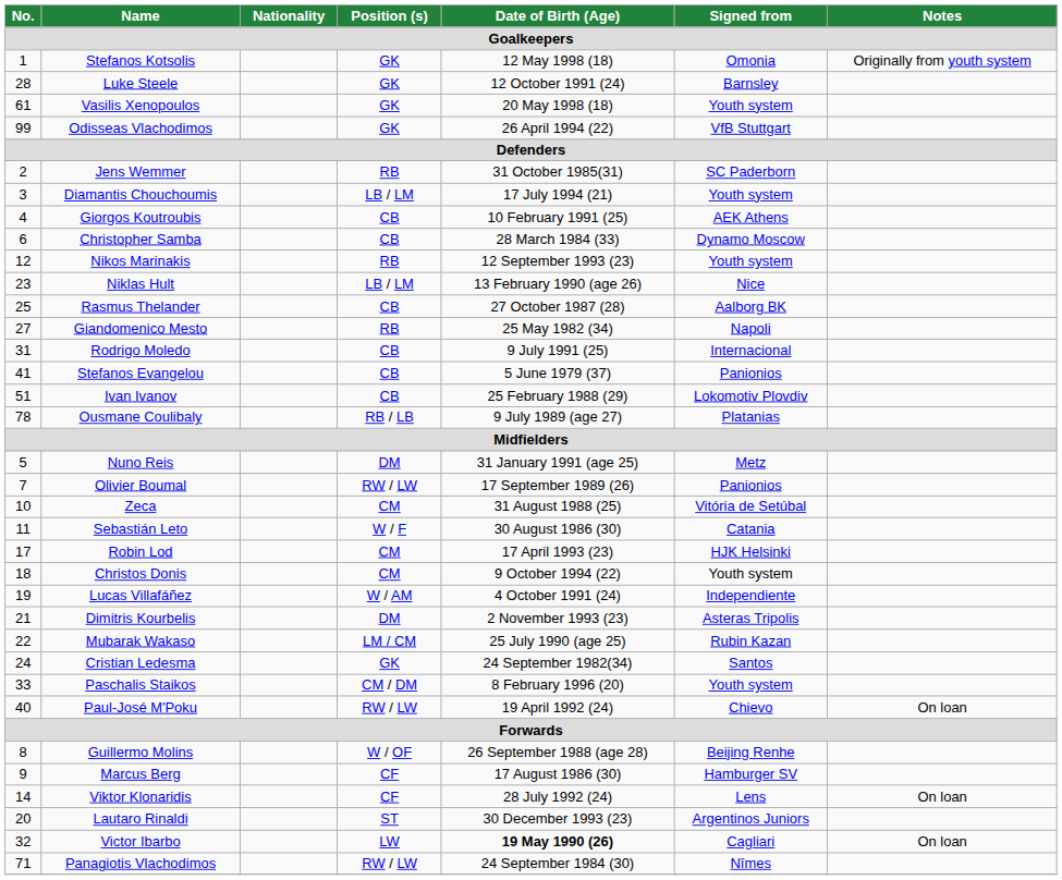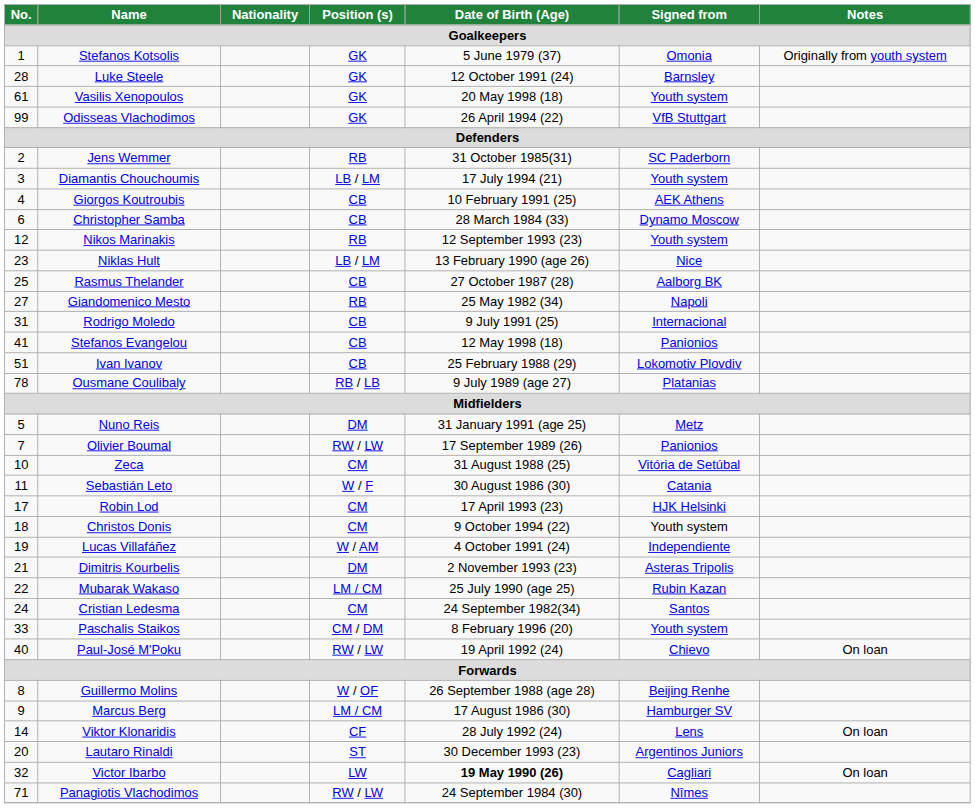 <table class="wikitable" style="text-align:center; font-size:90%; width:85%;">
 <tr>
 <th style="background:#21823b; color:white; text-align:center;">No.</th>
 <th style="background:#21823b; color:white; text-align:center;">Name</th>
 <th style="background:#21823b; color:white; text-align:center;">Nationality</th>
 <th style="background:#21823b; color:white; text-align:center;">Position (s)</th>
 <th style="background:#21823b; color:white; text-align:center;">Date of Birth (Age)</th>
 <th style="background:#21823b; color:white; text-align:center;">Signed from</th>
 <th style="background:#21823b; color:white; text-align:center;">Notes</th>
 </tr>
 <tr>
 <th colspan="7" style="background:#dcdcdc; text-align:center;">Goalkeepers</th>
 </tr>
 <tr>
 <td>1</td>
 <td><a href='#'>Stefanos Kotsolis</a></td>
 <td></td>
 <td><a href='#'>GK</a></td>
-<td>12 May 1998 (18)</td>
+<td>5 June 1979 (37)</td>
 <td> <a href='#'>Omonia</a></td>
 <td>Originally from <a href='#'>youth system</a></td>
 </tr>
 <tr>
 <td>28</td>
 <td><a href='#'>Luke Steele</a></td>
 <td></td>
 <td><a href='#'>GK</a></td>
 <td>12 October 1991 (24)</td>
 <td> <a href='#'>Barnsley</a></td>
 <td></td>
 </tr>
 <tr>
 <td>61</td>
 <td><a href='#'>Vasilis Xenopoulos</a></td>
 <td></td>
 <td><a href='#'>GK</a></td>
 <td>20 May 1998 (18)</td>
 <td><a href='#'>Youth system</a></td>
 <td></td>
 </tr>
 <tr>
 <td>99</td>
 <td><a href='#'>Odisseas Vlachodimos</a></td>
 <td></td>
 <td><a href='#'>GK</a></td>
 <td>26 April 1994 (22)</td>
 <td> <a href='#'>VfB Stuttgart</a></td>
 <td></td>
 </tr>
 <tr>
 <th colspan="7" style="background:#dcdcdc; text-align:center;">Defenders</th>
 </tr>
 <tr>
 <td>2</td>
 <td><a href='#'>Jens Wemmer</a></td>
 <td></td>
 <td><a href='#'>RB</a></td>
 <td>31 October 1985(31)</td>
 <td> <a href='#'>SC Paderborn</a></td>
 <td></td>
 </tr>
 <tr>
 <td>3</td>
 <td><a href='#'>Diamantis Chouchoumis</a></td>
 <td></td>
 <td><a href='#'>LB</a> / <a href='#'>LM</a></td>
 <td>17 July 1994 (21)</td>
 <td><a href='#'>Youth system</a></td>
 <td></td>
 </tr>
 <tr>
 <td>4</td>
 <td><a href='#'>Giorgos Koutroubis</a></td>
 <td></td>
 <td><a href='#'>CB</a></td>
 <td>10 February 1991 (25)</td>
 <td> <a href='#'>AEK Athens</a></td>
 <td></td>
 </tr>
 <tr>
 <td>6</td>
 <td><a href='#'>Christopher Samba</a></td>
 <td></td>
 <td><a href='#'>CB</a></td>
 <td>28 March 1984 (33)</td>
 <td> <a href='#'>Dynamo Moscow</a></td>
 </tr>
 <tr>
 <td>12</td>
 <td><a href='#'>Nikos Marinakis</a></td>
 <td></td>
 <td><a href='#'>RB</a></td>
 <td>12 September 1993 (23)</td>
 <td><a href='#'>Youth system</a></td>
 <td></td>
 </tr>
 <tr>
 <td>23</td>
 <td><a href='#'>Niklas Hult</a></td>
 <td></td>
 <td><a href='#'>LB</a> / <a href='#'>LM</a></td>
 <td>13 February 1990 (age 26)</td>
 <td> <a href='#'>Nice</a></td>
 <td></td>
 </tr>
 <tr>
 <td>25</td>
 <td><a href='#'>Rasmus Thelander</a></td>
 <td></td>
 <td><a href='#'>CB</a></td>
 <td>27 October 1987 (28)</td>
 <td> <a href='#'>Aalborg BK</a></td>
 <td></td>
 </tr>
 <tr>
 <td>27</td>
 <td><a href='#'>Giandomenico Mesto</a></td>
 <td></td>
 <td><a href='#'>RB</a></td>
 <td>25 May 1982 (34)</td>
 <td> <a href='#'>Napoli</a></td>
 <td></td>
 </tr>
 <tr>
 <td>31</td>
 <td><a href='#'>Rodrigo Moledo</a></td>
 <td></td>
 <td><a href='#'>CB</a></td>
 <td>9 July 1991 (25)</td>
 <td> <a href='#'>Internacional</a></td>
 <td></td>
 </tr>
 <tr>
 <td>41</td>
 <td><a href='#'>Stefanos Evangelou</a></td>
 <td></td>
 <td><a href='#'>CB</a></td>
-<td>5 June 1979 (37)</td>
+<td>12 May 1998 (18)</td>
 <td> <a href='#'>Panionios</a></td>
 <td></td>
 </tr>
 <tr>
 <td>51</td>
 <td><a href='#'>Ivan Ivanov</a></td>
 <td></td>
 <td><a href='#'>CB</a></td>
 <td>25 February 1988 (29)</td>
 <td> <a href='#'>Lokomotiv Plovdiv</a></td>
 <td></td>
 </tr>
 <tr>
 <td>78</td>
 <td><a href='#'>Ousmane Coulibaly</a></td>
 <td></td>
 <td><a href='#'>RB</a> / <a href='#'>LB</a></td>
 <td>9 July 1989 (age 27)</td>
 <td> <a href='#'>Platanias</a></td>
 <td></td>
 </tr>
 <tr>
 <th colspan="7" style="background:#dcdcdc; text-align:center;">Midfielders</th>
 </tr>
 <tr>
 <td>5</td>
 <td><a href='#'>Nuno Reis</a></td>
 <td></td>
 <td><a href='#'>DM</a></td>
 <td>31 January 1991 (age 25)</td>
 <td> <a href='#'>Metz</a></td>
 <td></td>
 </tr>
 <tr>
 <td>7</td>
 <td><a href='#'>Olivier Boumal</a></td>
 <td></td>
 <td><a href='#'>RW</a> / <a href='#'>LW</a></td>
 <td>17 September 1989 (26)</td>
 <td> <a href='#'>Panionios</a></td>
 <td></td>
 </tr>
 <tr>
 <td>10</td>
 <td><a href='#'>Zeca</a></td>
 <td></td>
 <td><a href='#'>CM</a></td>
 <td>31 August 1988 (25)</td>
 <td> <a href='#'>Vitória de Setúbal</a></td>
 <td></td>
 </tr>
 <tr>
 <td>11</td>
 <td><a href='#'>Sebastián Leto</a></td>
 <td></td>
 <td><a href='#'>W</a> / <a href='#'>F</a></td>
 <td>30 August 1986 (30)</td>
 <td> <a href='#'>Catania</a></td>
 <td></td>
 </tr>
 <tr>
 <td>17</td>
 <td><a href='#'>Robin Lod</a></td>
 <td></td>
 <td><a href='#'>CM</a></td>
 <td>17 April 1993 (23)</td>
 <td> <a href='#'>HJK Helsinki</a></td>
 <td></td>
 </tr>
 <tr>
 <td>18</td>
 <td><a href='#'>Christos Donis</a></td>
 <td></td>
 <td><a href='#'>CM</a></td>
 <td>9 October 1994 (22)</td>
 <td>Youth system</td>
 <td></td>
 </tr>
 <tr>
 <td>19</td>
 <td><a href='#'>Lucas Villafáñez</a></td>
 <td></td>
 <td><a href='#'>W</a> / <a href='#'>AM</a></td>
 <td>4 October 1991 (24)</td>
 <td> <a href='#'>Independiente</a></td>
 <td></td>
 </tr>
 <tr>
 <td>21</td>
 <td><a href='#'>Dimitris Kourbelis</a></td>
 <td></td>
 <td><a href='#'>DM</a></td>
 <td>2 November 1993 (23)</td>
 <td> <a href='#'>Asteras Tripolis</a></td>
 <td></td>
 </tr>
 <tr>
 <td>22</td>
 <td><a href='#'>Mubarak Wakaso</a></td>
 <td></td>
 <td><a href='#'>LM / CM</a></td>
 <td>25 July 1990 (age 25)</td>
 <td> <a href='#'>Rubin Kazan</a></td>
 <td></td>
 </tr>
 <tr>
 <td>24</td>
 <td><a href='#'>Cristian Ledesma</a></td>
 <td></td>
-<td><a href='#'>GK</a></td>
+<td><a href='#'>CM</a></td>
 <td>24 September 1982(34)</td>
 <td> <a href='#'>Santos</a></td>
 <td></td>
 </tr>
 <tr>
 <td>33</td>
 <td><a href='#'>Paschalis Staikos</a></td>
 <td></td>
 <td><a href='#'>CM</a> / <a href='#'>DM</a></td>
 <td>8 February 1996 (20)</td>
 <td><a href='#'>Youth system</a></td>
 <td></td>
 </tr>
 <tr>
 <td>40</td>
 <td><a href='#'>Paul-José M'Poku</a></td>
 <td></td>
 <td><a href='#'>RW</a> / <a href='#'>LW</a></td>
 <td>19 April 1992 (24)</td>
 <td> <a href='#'>Chievo</a></td>
 <td>On loan</td>
 </tr>
 <tr>
 <th colspan="7" style="background:#dcdcdc; text-align:center;">Forwards</th>
 </tr>
 <tr>
 <td>8</td>
 <td><a href='#'>Guillermo Molins</a></td>
 <td></td>
 <td><a href='#'>W</a> / <a href='#'>OF</a></td>
 <td>26 September 1988 (age 28)</td>
 <td> <a href='#'>Beijing Renhe</a></td>
 <td></td>
 </tr>
 <tr>
 <td>9</td>
 <td><a href='#'>Marcus Berg</a></td>
 <td></td>
-<td><a href='#'>CF</a></td>
+<td><a href='#'>LM / CM</a></td>
 <td>17 August 1986 (30)</td>
 <td> <a href='#'>Hamburger SV</a></td>
 <td></td>
 </tr>
 <tr>
 <td>14</td>
 <td><a href='#'>Viktor Klonaridis</a></td>
 <td></td>
 <td><a href='#'>CF</a></td>
 <td>28 July 1992 (24)</td>
 <td> <a href='#'>Lens</a></td>
 <td>On loan</td>
 </tr>
 <tr>
 <td>20</td>
 <td><a href='#'>Lautaro Rinaldi</a></td>
 <td></td>
 <td><a href='#'>ST</a></td>
 <td>30 December 1993 (23)</td>
 <td> <a href='#'>Argentinos Juniors</a></td>
 <td></td>
 </tr>
 <tr>
 <td>32</td>
 <td><a href='#'>Victor Ibarbo</a></td>
 <td></td>
 <td><a href='#'>LW</a></td>
 <td><strong>19 May 1990 (26)</strong></td>
 <td> <a href='#'>Cagliari</a></td>
 <td>On loan</td>
 </tr>
 <tr>
 <td>71</td>
 <td><a href='#'>Panagiotis Vlachodimos</a></td>
 <td></td>
 <td><a href='#'>RW</a> / <a href='#'>LW</a></td>
 <td>24 September 1984 (30)</td>
 <td> <a href='#'>Nîmes</a></td>
 <td></td>
 </tr>
 <tr>
 </tr>
 </table>
